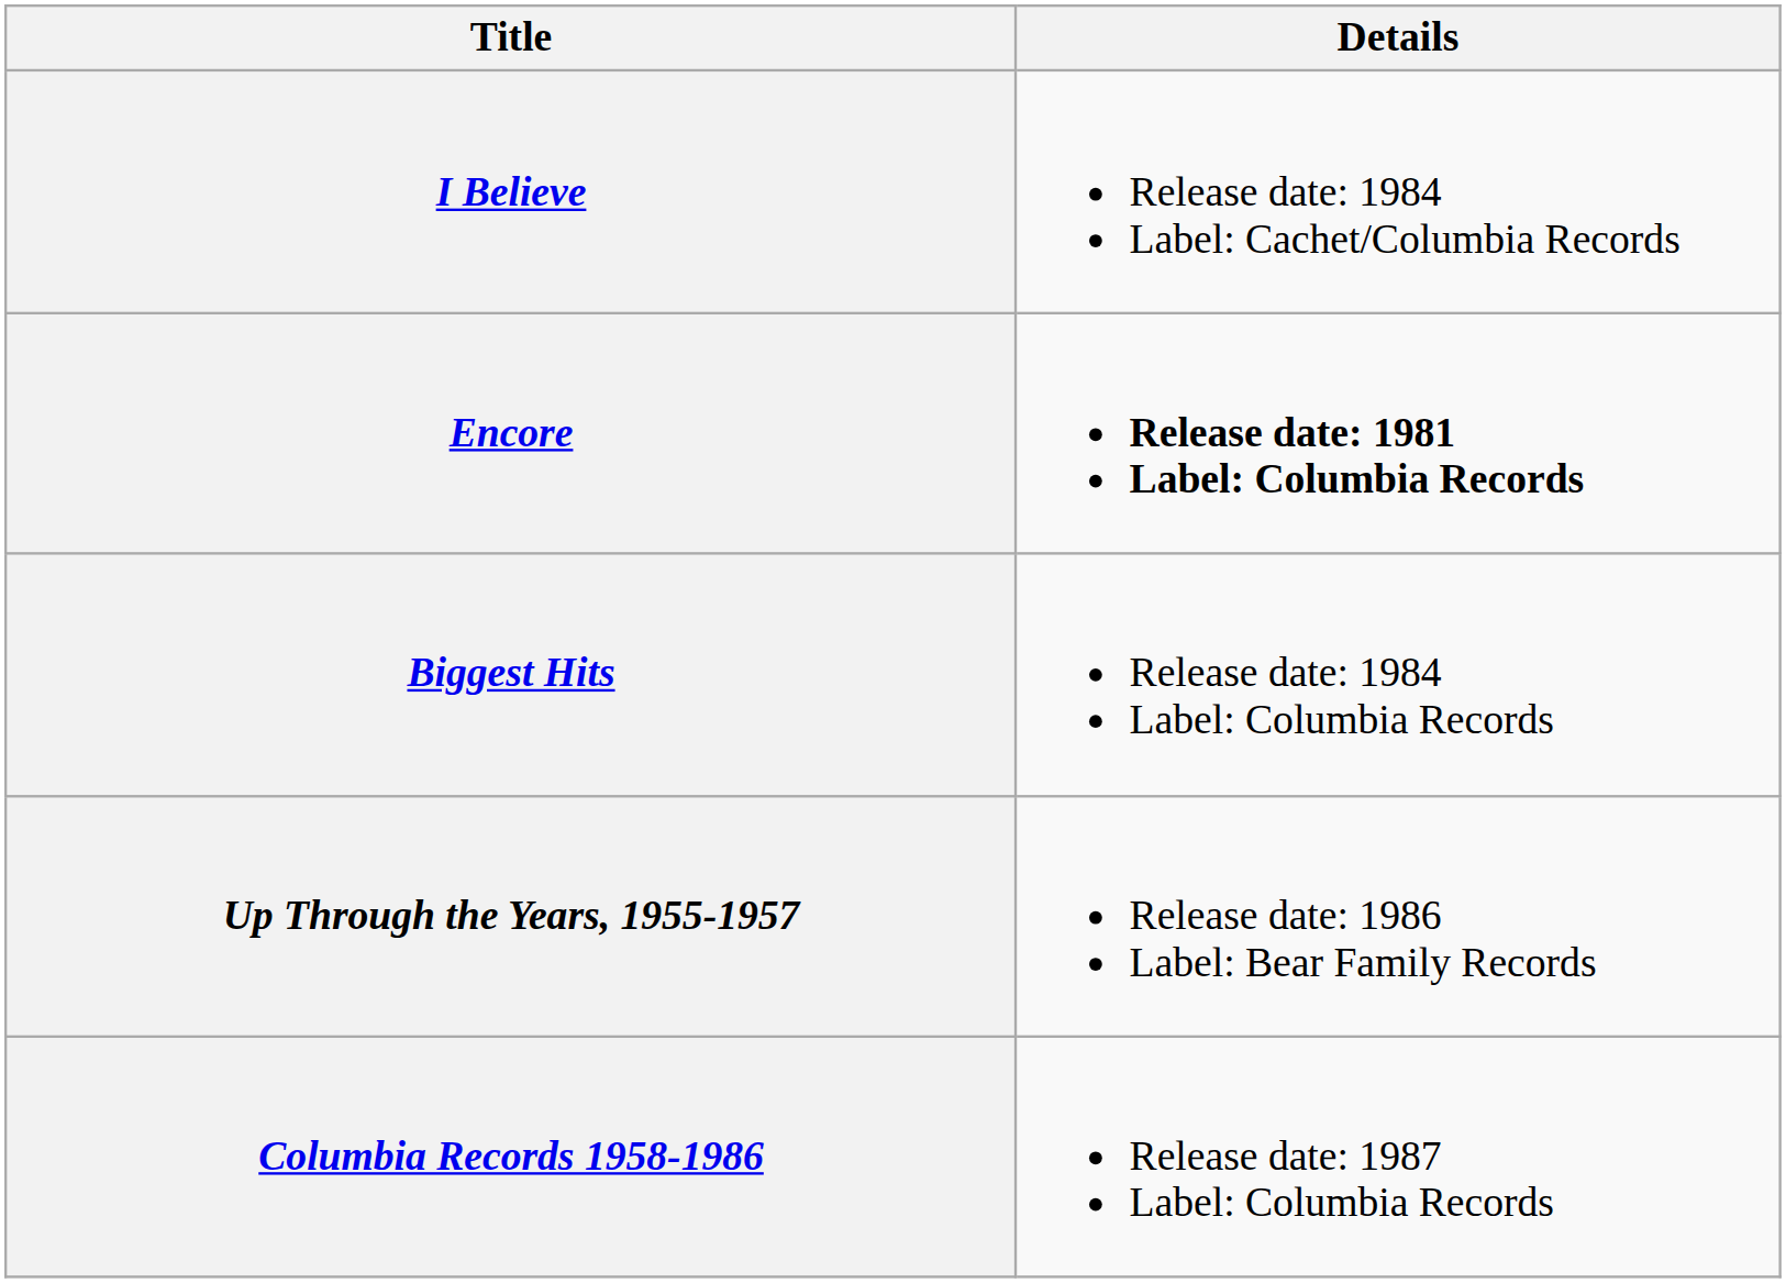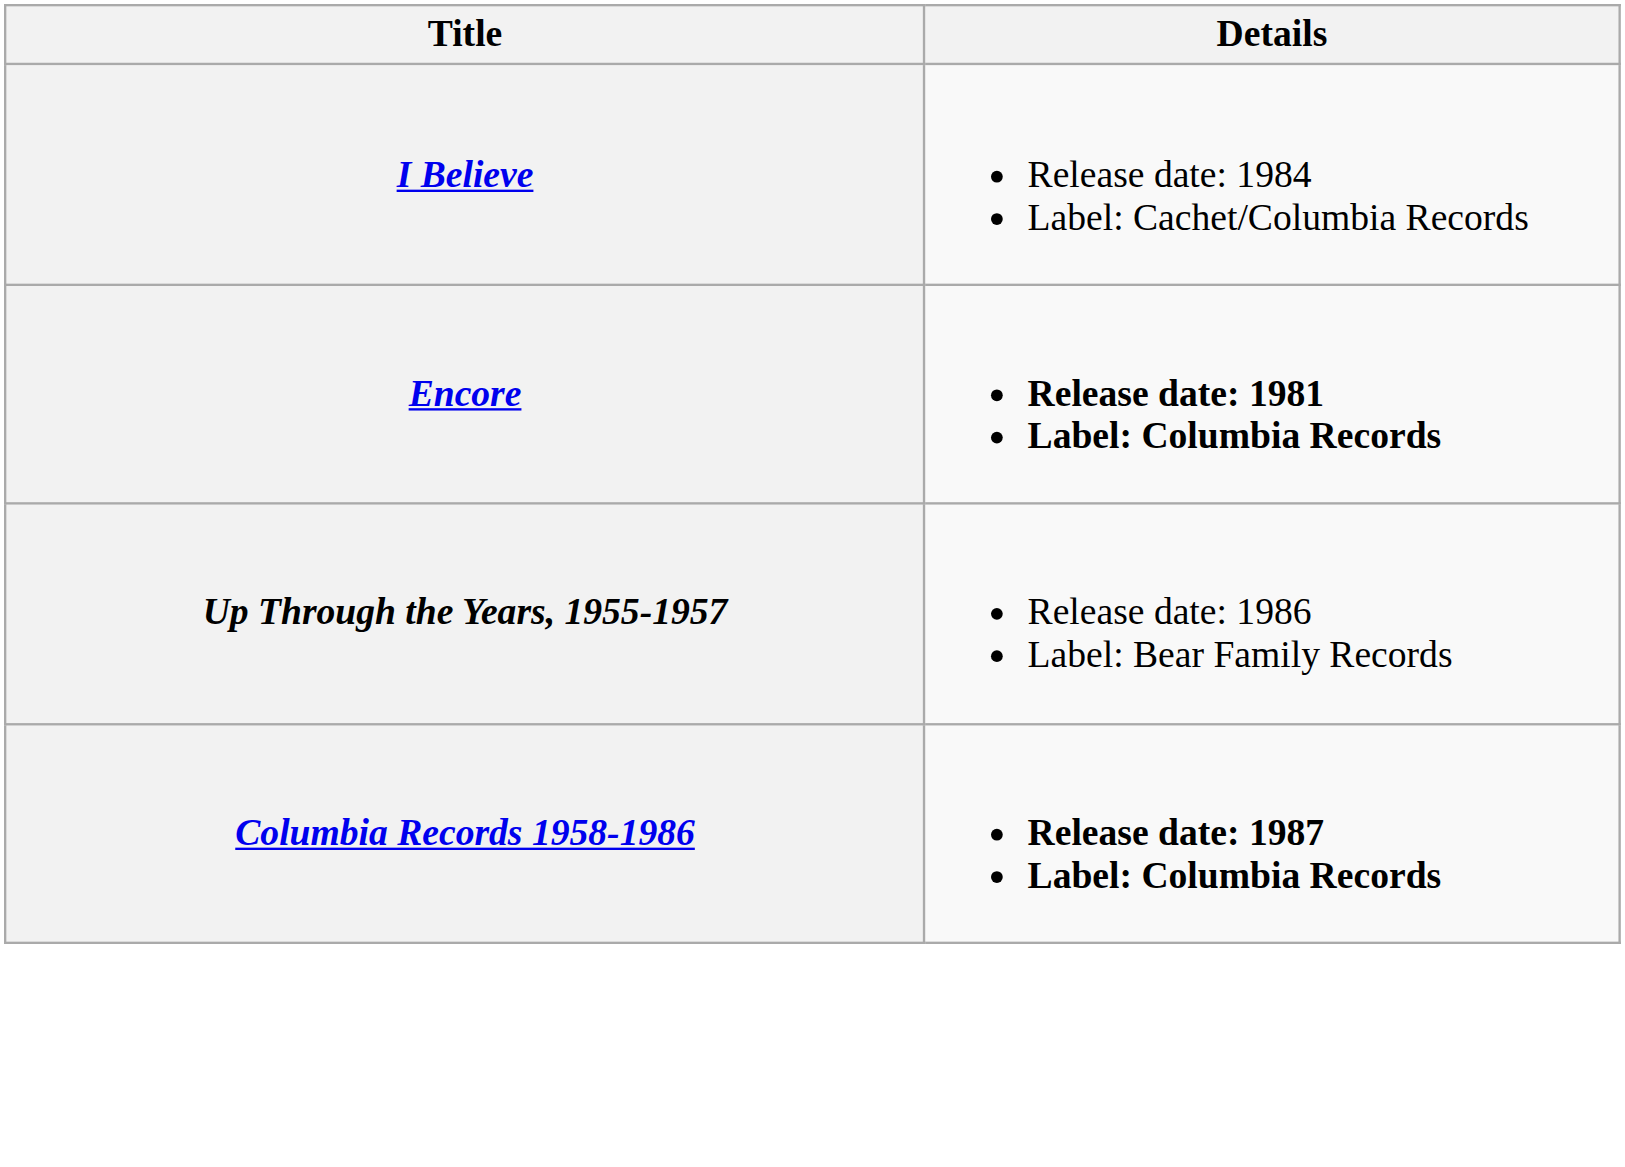 <table class="wikitable plainrowheaders">
 <tr>
 <th style="width:24em;">Title</th>
 <th style="width:18em;">Details</th>
 </tr>
 <tr>
 <th scope="row"><em><a href='#'>I Believe</a></em></th>
 <td><br><ul><li>Release date: 1984</li><li>Label: Cachet/Columbia Records</li></ul></td>
 </tr>
 <tr>
 <th scope="row"><em><a href='#'>Encore</a></em></th>
 <td><strong><br><ul><li>Release date: 1981</li><li>Label: Columbia Records</li></ul></strong></td>
 </tr>
 <tr>
-<th scope="row"><em><a href='#'>Biggest Hits</a></em></th>
-<td><br><ul><li>Release date: 1984</li><li>Label: Columbia Records</li></ul></td>
-</tr>
-<tr>
 <th scope="row"><em>Up Through the Years, 1955-1957</em></th>
 <td><br><ul><li>Release date: 1986</li><li>Label: Bear Family Records</li></ul></td>
 </tr>
 <tr>
 <th scope="row"><em><a href='#'>Columbia Records 1958-1986</a></em></th>
-<td><br><ul><li>Release date: 1987</li><li>Label: Columbia Records</li></ul></td>
+<td><strong><br><ul><li>Release date: 1987</li><li>Label: Columbia Records</li></ul></strong></td>
 </tr>
 </table>
